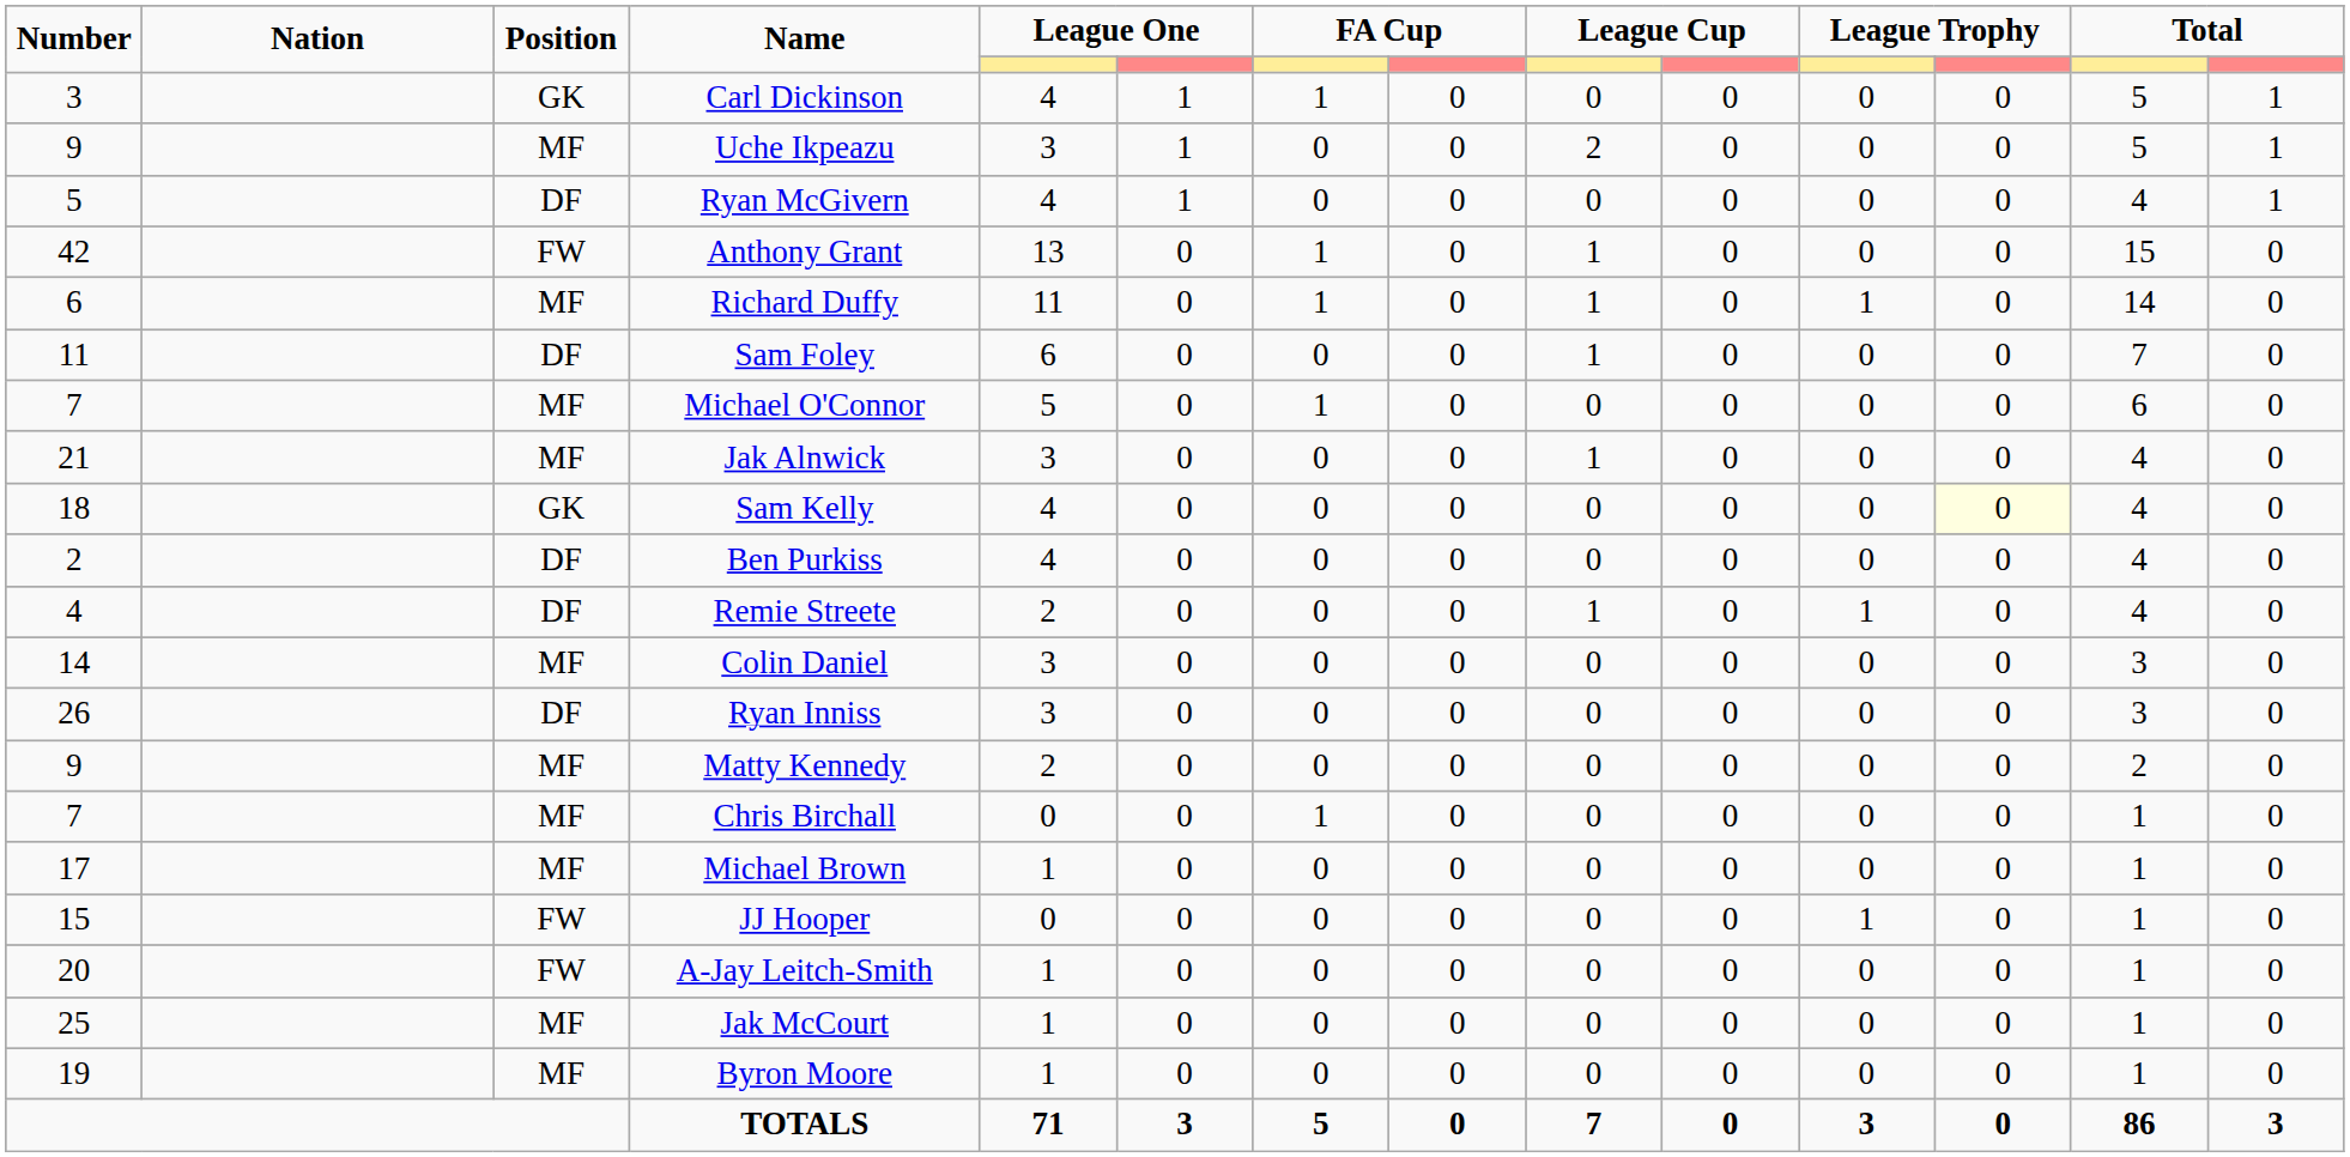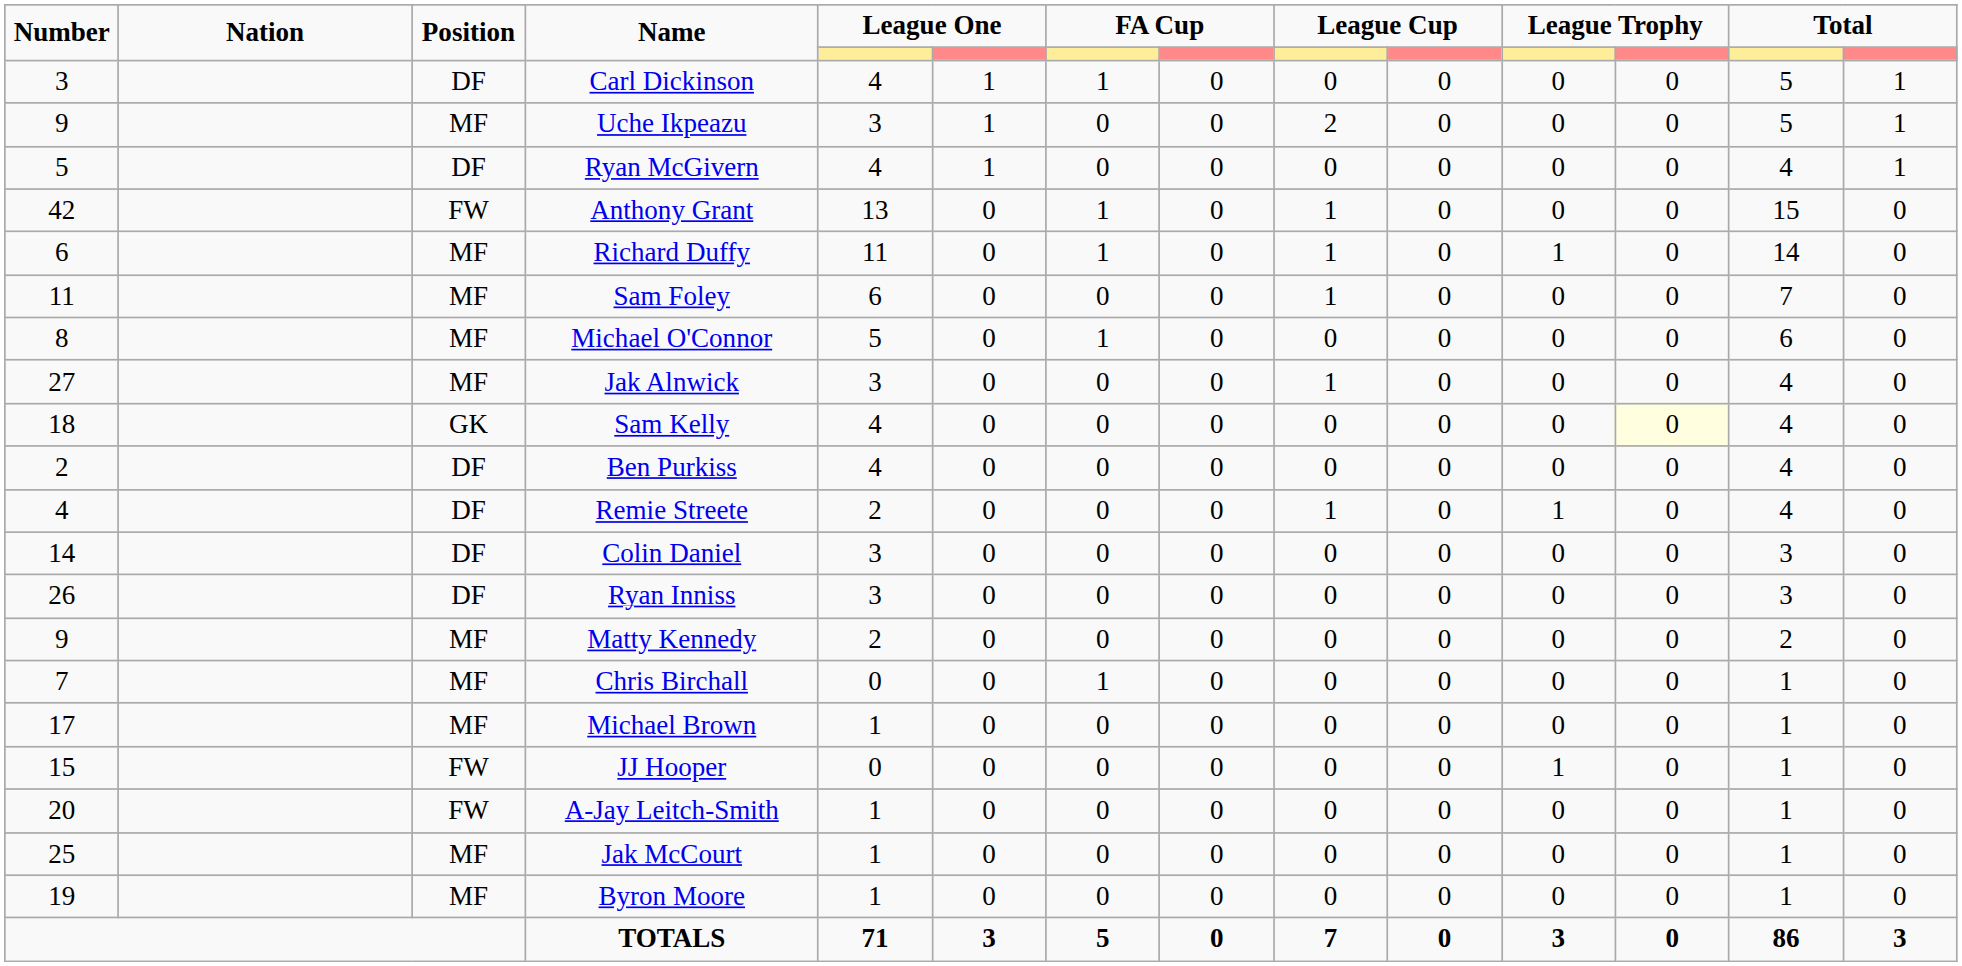 <table class="wikitable" style="font-size: 100%; text-align: center;">
 <tr>
 <td rowspan="2" width="60" align="center"><strong>Number</strong></td>
 <td rowspan="2" width="15%" align="center"><strong>Nation</strong></td>
 <td rowspan="2" width="60" align="center"><strong>Position</strong></td>
 <td rowspan="2" width="15%" align="center"><strong>Name</strong></td>
 <td colspan="2" align="center"><strong>League One</strong></td>
 <td colspan="2" align="center"><strong>FA Cup</strong></td>
 <td colspan="2" align="center"><strong>League Cup</strong></td>
 <td colspan="2" align="center"><strong>League Trophy</strong></td>
 <td colspan="2" align="center"><strong>Total</strong></td>
 </tr>
 <tr>
 <th width=60 style="background: #FFEE99"></th>
 <th width=60 style="background: #FF8888"></th>
 <th width=60 style="background: #FFEE99"></th>
 <th width=60 style="background: #FF8888"></th>
 <th width=60 style="background: #FFEE99"></th>
 <th width=60 style="background: #FF8888"></th>
 <th width=60 style="background: #FFEE99"></th>
 <th width=60 style="background: #FF8888"></th>
 <th width=60 style="background: #FFEE99"></th>
 <th width=60 style="background: #FF8888"></th>
 </tr>
 <tr>
 <td>3</td>
 <td></td>
-<td>GK</td>
+<td>DF</td>
 <td><a href='#'>Carl Dickinson</a></td>
 <td>4</td>
 <td>1</td>
 <td>1</td>
 <td>0</td>
 <td>0</td>
 <td>0</td>
 <td>0</td>
 <td>0</td>
 <td>5</td>
 <td>1</td>
 </tr>
 <tr>
 <td>9</td>
 <td></td>
 <td>MF</td>
 <td><a href='#'>Uche Ikpeazu</a></td>
 <td>3</td>
 <td>1</td>
 <td>0</td>
 <td>0</td>
 <td>2</td>
 <td>0</td>
 <td>0</td>
 <td>0</td>
 <td>5</td>
 <td>1</td>
 </tr>
 <tr>
 <td>5</td>
 <td></td>
 <td>DF</td>
 <td><a href='#'>Ryan McGivern</a></td>
 <td>4</td>
 <td>1</td>
 <td>0</td>
 <td>0</td>
 <td>0</td>
 <td>0</td>
 <td>0</td>
 <td>0</td>
 <td>4</td>
 <td>1</td>
 </tr>
 <tr>
 <td>42</td>
 <td></td>
 <td>FW</td>
 <td><a href='#'>Anthony Grant</a></td>
 <td>13</td>
 <td>0</td>
 <td>1</td>
 <td>0</td>
 <td>1</td>
 <td>0</td>
 <td>0</td>
 <td>0</td>
 <td>15</td>
 <td>0</td>
 </tr>
 <tr>
 <td>6</td>
 <td></td>
 <td>MF</td>
 <td><a href='#'>Richard Duffy</a></td>
 <td>11</td>
 <td>0</td>
 <td>1</td>
 <td>0</td>
 <td>1</td>
 <td>0</td>
 <td>1</td>
 <td>0</td>
 <td>14</td>
 <td>0</td>
 </tr>
 <tr>
 <td>11</td>
 <td></td>
-<td>DF</td>
+<td>MF</td>
 <td><a href='#'>Sam Foley</a></td>
 <td>6</td>
 <td>0</td>
 <td>0</td>
 <td>0</td>
 <td>1</td>
 <td>0</td>
 <td>0</td>
 <td>0</td>
 <td>7</td>
 <td>0</td>
 </tr>
 <tr>
-<td>7</td>
+<td>8</td>
 <td></td>
 <td>MF</td>
 <td><a href='#'>Michael O'Connor</a></td>
 <td>5</td>
 <td>0</td>
 <td>1</td>
 <td>0</td>
 <td>0</td>
 <td>0</td>
 <td>0</td>
 <td>0</td>
 <td>6</td>
 <td>0</td>
 </tr>
 <tr>
-<td>21</td>
+<td>27</td>
 <td></td>
 <td>MF</td>
 <td><a href='#'>Jak Alnwick</a></td>
 <td>3</td>
 <td>0</td>
 <td>0</td>
 <td>0</td>
 <td>1</td>
 <td>0</td>
 <td>0</td>
 <td>0</td>
 <td>4</td>
 <td>0</td>
 </tr>
 <tr>
 <td>18</td>
 <td></td>
 <td>GK</td>
 <td><a href='#'>Sam Kelly</a></td>
 <td>4</td>
 <td>0</td>
 <td>0</td>
 <td>0</td>
 <td>0</td>
 <td>0</td>
 <td>0</td>
 <td style="background: lightyellow;">0</td>
 <td>4</td>
 <td>0</td>
 </tr>
 <tr>
 <td>2</td>
 <td></td>
 <td>DF</td>
 <td><a href='#'>Ben Purkiss</a></td>
 <td>4</td>
 <td>0</td>
 <td>0</td>
 <td>0</td>
 <td>0</td>
 <td>0</td>
 <td>0</td>
 <td>0</td>
 <td>4</td>
 <td>0</td>
 </tr>
 <tr>
 <td>4</td>
 <td></td>
 <td>DF</td>
 <td><a href='#'>Remie Streete</a></td>
 <td>2</td>
 <td>0</td>
 <td>0</td>
 <td>0</td>
 <td>1</td>
 <td>0</td>
 <td>1</td>
 <td>0</td>
 <td>4</td>
 <td>0</td>
 </tr>
 <tr>
 <td>14</td>
 <td></td>
-<td>MF</td>
+<td>DF</td>
 <td><a href='#'>Colin Daniel</a></td>
 <td>3</td>
 <td>0</td>
 <td>0</td>
 <td>0</td>
 <td>0</td>
 <td>0</td>
 <td>0</td>
 <td>0</td>
 <td>3</td>
 <td>0</td>
 </tr>
 <tr>
 <td>26</td>
 <td></td>
 <td>DF</td>
 <td><a href='#'>Ryan Inniss</a></td>
 <td>3</td>
 <td>0</td>
 <td>0</td>
 <td>0</td>
 <td>0</td>
 <td>0</td>
 <td>0</td>
 <td>0</td>
 <td>3</td>
 <td>0</td>
 </tr>
 <tr>
 <td>9</td>
 <td></td>
 <td>MF</td>
 <td><a href='#'>Matty Kennedy</a></td>
 <td>2</td>
 <td>0</td>
 <td>0</td>
 <td>0</td>
 <td>0</td>
 <td>0</td>
 <td>0</td>
 <td>0</td>
 <td>2</td>
 <td>0</td>
 </tr>
 <tr>
 <td>7</td>
 <td></td>
 <td>MF</td>
 <td><a href='#'>Chris Birchall</a></td>
 <td>0</td>
 <td>0</td>
 <td>1</td>
 <td>0</td>
 <td>0</td>
 <td>0</td>
 <td>0</td>
 <td>0</td>
 <td>1</td>
 <td>0</td>
 </tr>
 <tr>
 <td>17</td>
 <td></td>
 <td>MF</td>
 <td><a href='#'>Michael Brown</a></td>
 <td>1</td>
 <td>0</td>
 <td>0</td>
 <td>0</td>
 <td>0</td>
 <td>0</td>
 <td>0</td>
 <td>0</td>
 <td>1</td>
 <td>0</td>
 </tr>
 <tr>
 <td>15</td>
 <td></td>
 <td>FW</td>
 <td><a href='#'>JJ Hooper</a></td>
 <td>0</td>
 <td>0</td>
 <td>0</td>
 <td>0</td>
 <td>0</td>
 <td>0</td>
 <td>1</td>
 <td>0</td>
 <td>1</td>
 <td>0</td>
 </tr>
 <tr>
 <td>20</td>
 <td></td>
 <td>FW</td>
 <td><a href='#'>A-Jay Leitch-Smith</a></td>
 <td>1</td>
 <td>0</td>
 <td>0</td>
 <td>0</td>
 <td>0</td>
 <td>0</td>
 <td>0</td>
 <td>0</td>
 <td>1</td>
 <td>0</td>
 </tr>
 <tr>
 <td>25</td>
 <td></td>
 <td>MF</td>
 <td><a href='#'>Jak McCourt</a></td>
 <td>1</td>
 <td>0</td>
 <td>0</td>
 <td>0</td>
 <td>0</td>
 <td>0</td>
 <td>0</td>
 <td>0</td>
 <td>1</td>
 <td>0</td>
 </tr>
 <tr>
 <td>19</td>
 <td></td>
 <td>MF</td>
 <td><a href='#'>Byron Moore</a></td>
 <td>1</td>
 <td>0</td>
 <td>0</td>
 <td>0</td>
 <td>0</td>
 <td>0</td>
 <td>0</td>
 <td>0</td>
 <td>1</td>
 <td>0</td>
 </tr>
 <tr>
 <td colspan="3"></td>
 <td><strong>TOTALS</strong></td>
 <td><strong>71</strong></td>
 <td><strong>3</strong></td>
 <td><strong>5</strong></td>
 <td><strong>0</strong></td>
 <td><strong>7</strong></td>
 <td><strong>0</strong></td>
 <td><strong>3</strong></td>
 <td><strong>0</strong></td>
 <td><strong>86</strong></td>
 <td><strong>3</strong></td>
 </tr>
 </table>
